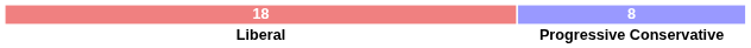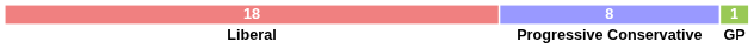 <table style="width:50%; text-align:center;">
 <tr style="color:white;">
 <td style="background:#F08080; width:66.66%;"><strong>18</strong></td>
 <td style="background:#9999FF; width:29.63%;"><strong>8</strong></td>
+<td style="background:#99C955; width:3.70%;"><strong>1</strong></td>
 </tr>
 <tr>
 <td><span><strong>Liberal</strong></span></td>
 <td><span><strong>Progressive Conservative</strong></span></td>
+<td><span><strong>GP</strong></span></td>
 </tr>
 </table>
